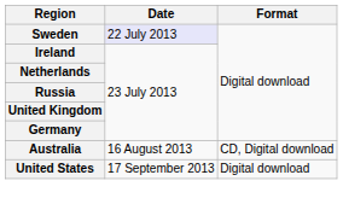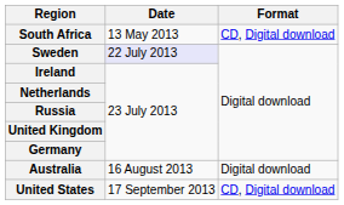 <table class="wikitable plainrowheaders">
 <tr>
 <th scope="col">Region</th>
 <th>Date</th>
 <th>Format</th>
+</tr>
+<tr>
+<th scope="row">South Africa</th>
+<td>13 May 2013</td>
+<td><a href='#'>CD</a>, <a href='#'>Digital download</a></td>
 </tr>
 <tr>
 <th scope="row">Sweden</th>
 <td style="background: lavender;">22 July 2013</td>
 <td rowspan="6">Digital download</td>
 </tr>
 <tr>
 <th scope="row">Ireland</th>
 <td rowspan="5">23 July 2013</td>
 </tr>
 <tr>
 <th scope="row">Netherlands</th>
 </tr>
 <tr>
 <th scope="row">Russia</th>
 </tr>
 <tr>
 <th scope="row">United Kingdom</th>
 </tr>
 <tr>
 <th scope="row">Germany</th>
 </tr>
 <tr>
 <th scope="row">Australia</th>
 <td>16 August 2013</td>
-<td>CD, Digital download</td>
+<td>Digital download</td>
 </tr>
 <tr>
 <th scope="row">United States</th>
 <td>17 September 2013</td>
-<td>Digital download</td>
+<td><a href='#'>CD</a>, <a href='#'>Digital download</a></td>
 </tr>
 </table>
